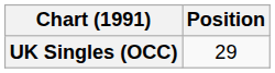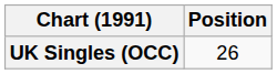 <table class="wikitable plainrowheaders" style="text-align:center">
 <tr>
 <th>Chart (1991)</th>
 <th>Position</th>
 </tr>
 <tr>
 <th scope="row">UK Singles (OCC)</th>
-<td>29</td>
+<td>26</td>
 </tr>
 </table>
